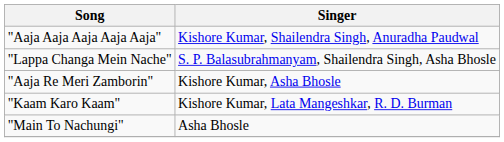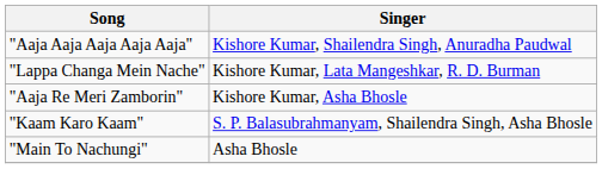 <table class="wikitable">
 <tr>
 <th>Song</th>
 <th>Singer</th>
 </tr>
 <tr>
 <td>"Aaja Aaja Aaja Aaja Aaja"</td>
 <td><a href='#'>Kishore Kumar</a>, <a href='#'>Shailendra Singh</a>, <a href='#'>Anuradha Paudwal</a></td>
 </tr>
 <tr>
 <td>"Lappa Changa Mein Nache"</td>
-<td><a href='#'>S. P. Balasubrahmanyam</a>, Shailendra Singh, Asha Bhosle</td>
+<td>Kishore Kumar, <a href='#'>Lata Mangeshkar</a>, <a href='#'>R. D. Burman</a></td>
 </tr>
 <tr>
 <td>"Aaja Re Meri Zamborin"</td>
 <td>Kishore Kumar, <a href='#'>Asha Bhosle</a></td>
 </tr>
 <tr>
 <td>"Kaam Karo Kaam"</td>
-<td>Kishore Kumar, <a href='#'>Lata Mangeshkar</a>, <a href='#'>R. D. Burman</a></td>
+<td><a href='#'>S. P. Balasubrahmanyam</a>, Shailendra Singh, Asha Bhosle</td>
 </tr>
 <tr>
 <td>"Main To Nachungi"</td>
 <td>Asha Bhosle</td>
 </tr>
 <tr>
 </tr>
 </table>
